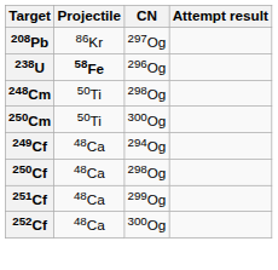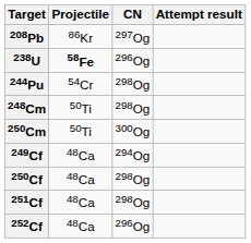 <table class="wikitable"  style="text-align:center">
 <tr>
 <th>Target</th>
 <th>Projectile</th>
 <th>CN</th>
 <th>Attempt result</th>
 </tr>
 <tr>
 <th><sup>208</sup>Pb</th>
 <td><sup>86</sup>Kr</td>
 <td><sup>297</sup>Og</td>
 <td></td>
 </tr>
 <tr>
 <th><sup>238</sup>U</th>
 <td><strong><sup>58</sup>Fe</strong></td>
 <td><sup>296</sup>Og</td>
+<td></td>
+</tr>
+<tr>
+<th><sup>244</sup>Pu</th>
+<td><sup>54</sup>Cr</td>
+<td><sup>298</sup>Og</td>
 <td></td>
 </tr>
 <tr>
 <th><sup>248</sup>Cm</th>
 <td><sup>50</sup>Ti</td>
 <td><sup>298</sup>Og</td>
 <td></td>
 </tr>
 <tr>
 <th><sup>250</sup>Cm</th>
 <td><sup>50</sup>Ti</td>
 <td><sup>300</sup>Og</td>
 <td></td>
 </tr>
 <tr>
 <th><sup>249</sup>Cf</th>
 <td><sup>48</sup>Ca</td>
 <td><sup>294</sup>Og</td>
 <td></td>
 </tr>
 <tr>
 <th><sup>250</sup>Cf</th>
 <td><sup>48</sup>Ca</td>
 <td><sup>298</sup>Og</td>
 <td></td>
 </tr>
 <tr>
 <th><sup>251</sup>Cf</th>
 <td><sup>48</sup>Ca</td>
-<td><sup>299</sup>Og</td>
+<td><sup>298</sup>Og</td>
 <td></td>
 </tr>
 <tr>
 <th><sup>252</sup>Cf</th>
 <td><sup>48</sup>Ca</td>
-<td><sup>300</sup>Og</td>
+<td><sup>296</sup>Og</td>
 <td></td>
 </tr>
 </table>
